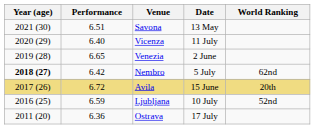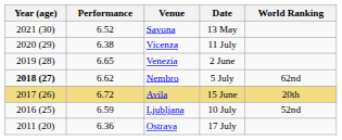 <table class="wikitable" width=55% style="font-size:90%; text-align:center;">
 <tr>
 <th>Year (age)</th>
 <th>Performance</th>
 <th>Venue</th>
 <th>Date</th>
 <th>World Ranking</th>
 </tr>
 <tr>
 <td>2021 (30)</td>
-<td>6.51</td>
+<td>6.52</td>
 <td align=left> <a href='#'>Savona</a></td>
 <td>13 May</td>
 <td></td>
 </tr>
 <tr>
 <td>2020 (29)</td>
-<td>6.40</td>
+<td>6.38</td>
 <td align=left> <a href='#'>Vicenza</a></td>
 <td>11 July</td>
 <td></td>
 </tr>
 <tr>
 <td>2019 (28)</td>
 <td>6.65</td>
 <td align=left> <a href='#'>Venezia</a></td>
 <td>2 June</td>
 <td></td>
 </tr>
 <tr>
 <td><strong>2018 (27)</strong></td>
-<td>6.42</td>
+<td>6.62</td>
 <td align=left> <a href='#'>Nembro</a></td>
 <td>5 July</td>
 <td>62nd</td>
 </tr>
 <tr bgcolor=#F0DC82>
 <td>2017 (26)</td>
 <td>6.72</td>
 <td align=left> <a href='#'>Avila</a></td>
 <td>15 June</td>
 <td>20th</td>
 </tr>
 <tr>
 <td>2016 (25)</td>
 <td>6.59</td>
 <td align=left> <a href='#'>Ljubljana</a></td>
 <td>10 July</td>
 <td>52nd</td>
 </tr>
 <tr>
 <td>2011 (20)</td>
 <td>6.36</td>
 <td align=left> <a href='#'>Ostrava</a></td>
 <td>17 July</td>
 <td></td>
 </tr>
 </table>
